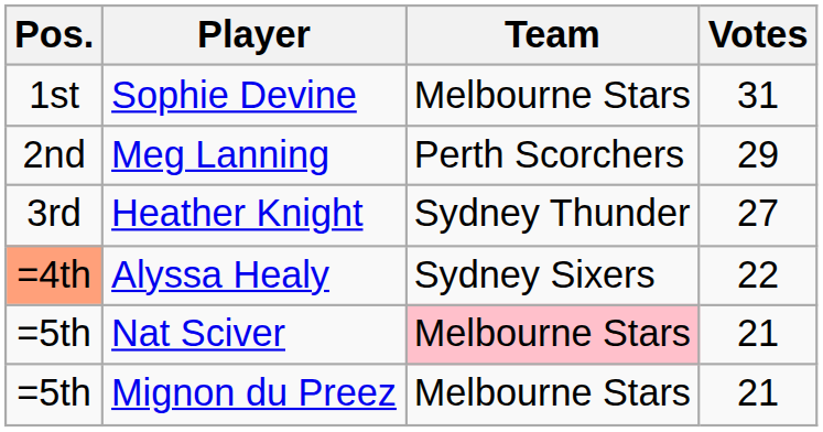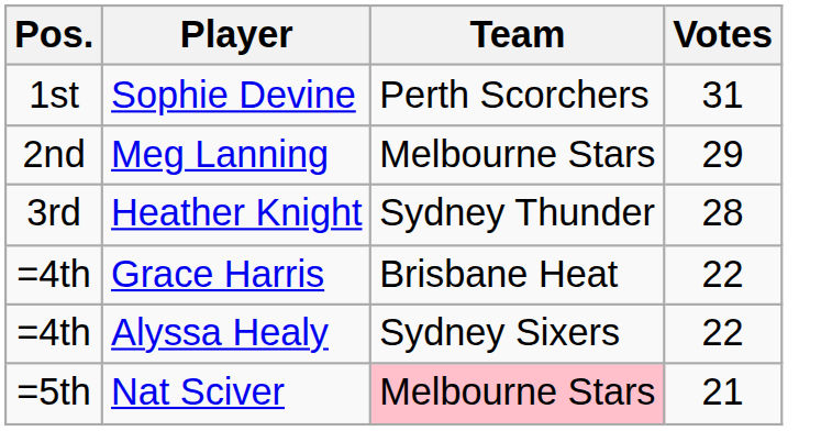 <table class="wikitable">
 <tr>
 <th>Pos.</th>
 <th>Player</th>
 <th>Team</th>
 <th>Votes</th>
 </tr>
 <tr>
 <td align=center>1st</td>
 <td><a href='#'>Sophie Devine</a></td>
-<td>Melbourne Stars</td>
+<td>Perth Scorchers</td>
 <td align=center>31</td>
 </tr>
 <tr>
 <td align=center>2nd</td>
 <td><a href='#'>Meg Lanning</a></td>
-<td>Perth Scorchers</td>
+<td>Melbourne Stars</td>
 <td align=center>29</td>
 </tr>
 <tr>
 <td align=center>3rd</td>
 <td><a href='#'>Heather Knight</a></td>
 <td>Sydney Thunder</td>
-<td align=center>27</td>
+<td align=center>28</td>
 </tr>
 <tr>
-<td align=center style="background: lightsalmon;">=4th</td>
+<td align=center>=4th</td>
+<td><a href='#'>Grace Harris</a></td>
+<td>Brisbane Heat</td>
+<td align=center>22</td>
+</tr>
+<tr>
+<td align=center>=4th</td>
 <td><a href='#'>Alyssa Healy</a></td>
 <td>Sydney Sixers</td>
 <td align=center>22</td>
 </tr>
 <tr>
 <td align=center>=5th</td>
 <td><a href='#'>Nat Sciver</a></td>
 <td style="background: pink;">Melbourne Stars</td>
 <td align=center>21</td>
 </tr>
-<tr>
-<td align=center>=5th</td>
-<td><a href='#'>Mignon du Preez</a></td>
-<td>Melbourne Stars</td>
-<td align=center>21</td>
-</tr>
 </table>
